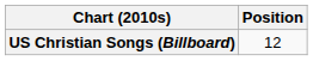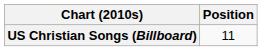 <table class="wikitable plainrowheaders" style="text-align:center">
 <tr>
 <th scope="col">Chart (2010s)</th>
 <th scope="col">Position</th>
 </tr>
 <tr>
 <th scope="row">US Christian Songs (<em>Billboard</em>)</th>
-<td>12</td>
+<td>11</td>
 </tr>
 </table>
